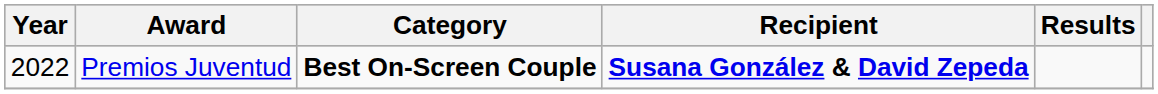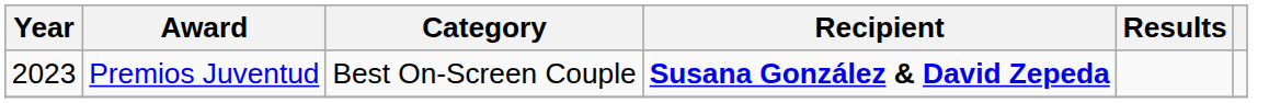 <table class="wikitable plainrowheaders">
 <tr>
 <th scope="col">Year</th>
 <th scope="col">Award</th>
 <th scope="col">Category</th>
 <th scope="col">Recipient</th>
 <th scope="col">Results</th>
 <th scope="col"></th>
 </tr>
 <tr>
-<td>2022</td>
+<td>2023</td>
 <td><a href='#'>Premios Juventud</a></td>
-<td><strong>Best On-Screen Couple</strong></td>
+<td>Best On-Screen Couple</td>
 <td><strong><a href='#'>Susana González</a> & <a href='#'>David Zepeda</a></strong></td>
 <td></td>
 <td style="text-align:center;"></td>
 </tr>
 <tr>
 </tr>
 </table>
